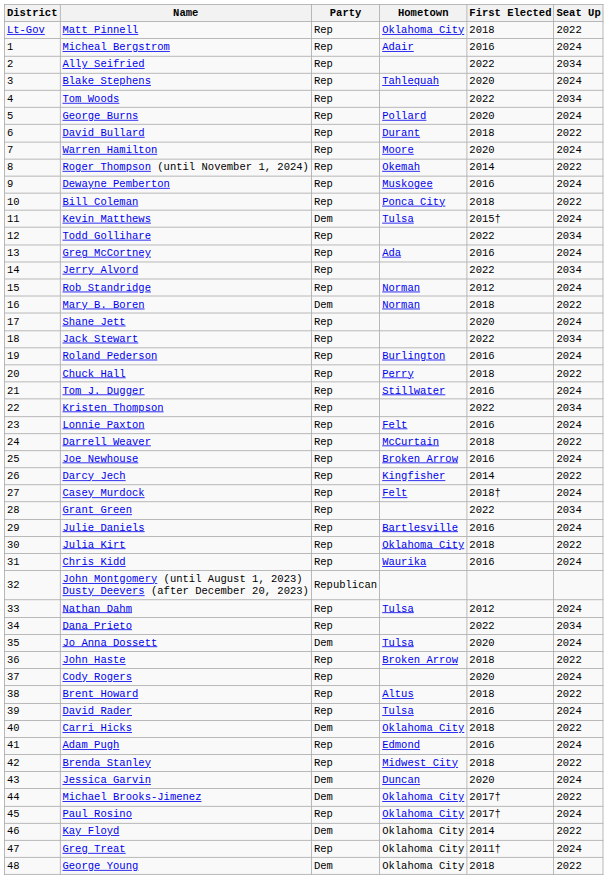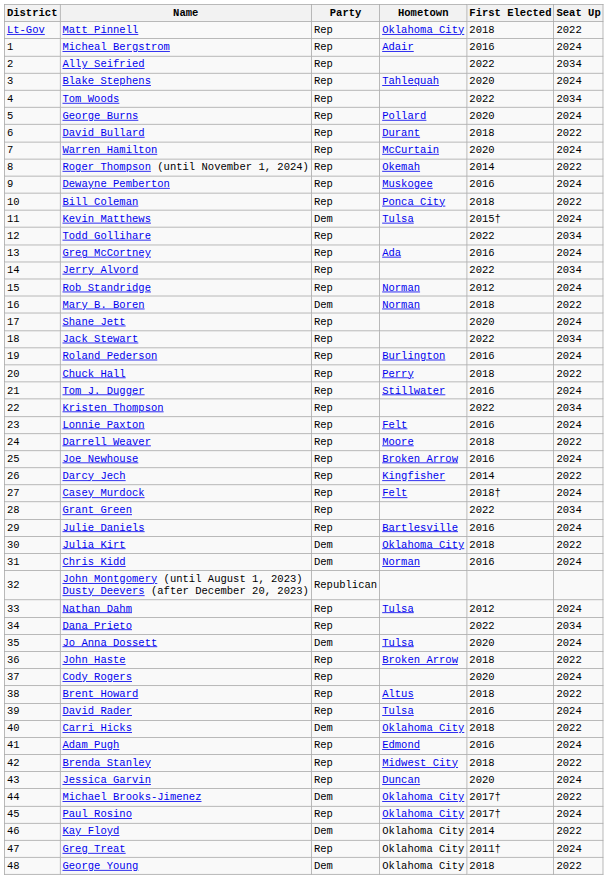 <table class="wikitable sortable">
 <tr>
 <th>District</th>
 <th>Name</th>
 <th>Party</th>
 <th>Hometown</th>
 <th>First Elected</th>
 <th>Seat Up</th>
 </tr>
 <tr>
 <td><a href='#'>Lt-Gov</a></td>
 <td><a href='#'>Matt Pinnell</a></td>
 <td>Rep</td>
 <td><a href='#'>Oklahoma City</a></td>
 <td>2018</td>
 <td>2022</td>
 </tr>
 <tr>
 <td>1</td>
 <td><a href='#'>Micheal Bergstrom</a></td>
 <td>Rep</td>
 <td><a href='#'>Adair</a></td>
 <td>2016</td>
 <td>2024</td>
 </tr>
 <tr>
 <td>2</td>
 <td><a href='#'>Ally Seifried</a></td>
 <td>Rep</td>
 <td></td>
 <td>2022</td>
 <td>2034</td>
 </tr>
 <tr>
 <td>3</td>
 <td><a href='#'>Blake Stephens</a></td>
 <td>Rep</td>
 <td><a href='#'>Tahlequah</a></td>
 <td>2020</td>
 <td>2024</td>
 </tr>
 <tr>
 <td>4</td>
 <td><a href='#'>Tom Woods</a></td>
 <td>Rep</td>
 <td></td>
 <td>2022</td>
 <td>2034</td>
 </tr>
 <tr>
 <td>5</td>
 <td><a href='#'>George Burns</a></td>
 <td>Rep</td>
 <td><a href='#'>Pollard</a></td>
 <td>2020</td>
 <td>2024</td>
 </tr>
 <tr>
 <td>6</td>
 <td><a href='#'>David Bullard</a></td>
 <td>Rep</td>
 <td><a href='#'>Durant</a></td>
 <td>2018</td>
 <td>2022</td>
 </tr>
 <tr>
 <td>7</td>
 <td><a href='#'>Warren Hamilton</a></td>
 <td>Rep</td>
-<td><a href='#'>Moore</a></td>
+<td><a href='#'>McCurtain</a></td>
 <td>2020</td>
 <td>2024</td>
 </tr>
 <tr>
 <td>8</td>
 <td><a href='#'>Roger Thompson</a> (until November 1, 2024)</td>
 <td>Rep</td>
 <td><a href='#'>Okemah</a></td>
 <td>2014</td>
 <td>2022</td>
 </tr>
 <tr>
 <td>9</td>
 <td><a href='#'>Dewayne Pemberton</a></td>
 <td>Rep</td>
 <td><a href='#'>Muskogee</a></td>
 <td>2016</td>
 <td>2024</td>
 </tr>
 <tr>
 <td>10</td>
 <td><a href='#'>Bill Coleman</a></td>
 <td>Rep</td>
 <td><a href='#'>Ponca City</a></td>
 <td>2018</td>
 <td>2022</td>
 </tr>
 <tr>
 <td>11</td>
 <td><a href='#'>Kevin Matthews</a></td>
 <td>Dem</td>
 <td><a href='#'>Tulsa</a></td>
 <td>2015†</td>
 <td>2024</td>
 </tr>
 <tr>
 <td>12</td>
 <td><a href='#'>Todd Gollihare</a></td>
 <td>Rep</td>
 <td></td>
 <td>2022</td>
 <td>2034</td>
 </tr>
 <tr>
 <td>13</td>
 <td><a href='#'>Greg McCortney</a></td>
 <td>Rep</td>
 <td><a href='#'>Ada</a></td>
 <td>2016</td>
 <td>2024</td>
 </tr>
 <tr>
 <td>14</td>
 <td><a href='#'>Jerry Alvord</a></td>
 <td>Rep</td>
 <td></td>
 <td>2022</td>
 <td>2034</td>
 </tr>
 <tr>
 <td>15</td>
 <td><a href='#'>Rob Standridge</a></td>
 <td>Rep</td>
 <td><a href='#'>Norman</a></td>
 <td>2012</td>
 <td>2024</td>
 </tr>
 <tr>
 <td>16</td>
 <td><a href='#'>Mary B. Boren</a></td>
 <td>Dem</td>
 <td><a href='#'>Norman</a></td>
 <td>2018</td>
 <td>2022</td>
 </tr>
 <tr>
 <td>17</td>
 <td><a href='#'>Shane Jett</a></td>
 <td>Rep</td>
 <td></td>
 <td>2020</td>
 <td>2024</td>
 </tr>
 <tr>
 <td>18</td>
 <td><a href='#'>Jack Stewart</a></td>
 <td>Rep</td>
 <td></td>
 <td>2022</td>
 <td>2034</td>
 </tr>
 <tr>
 <td>19</td>
 <td><a href='#'>Roland Pederson</a></td>
 <td>Rep</td>
 <td><a href='#'>Burlington</a></td>
 <td>2016</td>
 <td>2024</td>
 </tr>
 <tr>
 <td>20</td>
 <td><a href='#'>Chuck Hall</a></td>
 <td>Rep</td>
 <td><a href='#'>Perry</a></td>
 <td>2018</td>
 <td>2022</td>
 </tr>
 <tr>
 <td>21</td>
 <td><a href='#'>Tom J. Dugger</a></td>
 <td>Rep</td>
 <td><a href='#'>Stillwater</a></td>
 <td>2016</td>
 <td>2024</td>
 </tr>
 <tr>
 <td>22</td>
 <td><a href='#'>Kristen Thompson</a></td>
 <td>Rep</td>
 <td></td>
 <td>2022</td>
 <td>2034</td>
 </tr>
 <tr>
 <td>23</td>
 <td><a href='#'>Lonnie Paxton</a></td>
 <td>Rep</td>
 <td><a href='#'>Felt</a></td>
 <td>2016</td>
 <td>2024</td>
 </tr>
 <tr>
 <td>24</td>
 <td><a href='#'>Darrell Weaver</a></td>
 <td>Rep</td>
-<td><a href='#'>McCurtain</a></td>
+<td><a href='#'>Moore</a></td>
 <td>2018</td>
 <td>2022</td>
 </tr>
 <tr>
 <td>25</td>
 <td><a href='#'>Joe Newhouse</a></td>
 <td>Rep</td>
 <td><a href='#'>Broken Arrow</a></td>
 <td>2016</td>
 <td>2024</td>
 </tr>
 <tr>
 <td>26</td>
 <td><a href='#'>Darcy Jech</a></td>
 <td>Rep</td>
 <td><a href='#'>Kingfisher</a></td>
 <td>2014</td>
 <td>2022</td>
 </tr>
 <tr>
 <td>27</td>
 <td><a href='#'>Casey Murdock</a></td>
 <td>Rep</td>
 <td><a href='#'>Felt</a></td>
 <td>2018†</td>
 <td>2024</td>
 </tr>
 <tr>
 <td>28</td>
 <td><a href='#'>Grant Green</a></td>
 <td>Rep</td>
 <td></td>
 <td>2022</td>
 <td>2034</td>
 </tr>
 <tr>
 <td>29</td>
 <td><a href='#'>Julie Daniels</a></td>
 <td>Rep</td>
 <td><a href='#'>Bartlesville</a></td>
 <td>2016</td>
 <td>2024</td>
 </tr>
 <tr>
 <td>30</td>
 <td><a href='#'>Julia Kirt</a></td>
-<td>Rep</td>
+<td>Dem</td>
 <td><a href='#'>Oklahoma City</a></td>
 <td>2018</td>
 <td>2022</td>
 </tr>
 <tr>
 <td>31</td>
 <td><a href='#'>Chris Kidd</a></td>
-<td>Rep</td>
-<td><a href='#'>Waurika</a></td>
+<td>Dem</td>
+<td><a href='#'>Norman</a></td>
 <td>2016</td>
 <td>2024</td>
 </tr>
 <tr>
 <td>32</td>
 <td><a href='#'>John Montgomery</a> (until August 1, 2023)<br><a href='#'>Dusty Deevers</a> (after December 20, 2023)</td>
 <td>Republican</td>
 <td></td>
 <td></td>
 <td></td>
 </tr>
 <tr>
 <td>33</td>
 <td><a href='#'>Nathan Dahm</a></td>
 <td>Rep</td>
 <td><a href='#'>Tulsa</a></td>
 <td>2012</td>
 <td>2024</td>
 </tr>
 <tr>
 <td>34</td>
 <td><a href='#'>Dana Prieto</a></td>
 <td>Rep</td>
 <td></td>
 <td>2022</td>
 <td>2034</td>
 </tr>
 <tr>
 <td>35</td>
 <td><a href='#'>Jo Anna Dossett</a></td>
 <td>Dem</td>
 <td><a href='#'>Tulsa</a></td>
 <td>2020</td>
 <td>2024</td>
 </tr>
 <tr>
 <td>36</td>
 <td><a href='#'>John Haste</a></td>
 <td>Rep</td>
 <td><a href='#'>Broken Arrow</a></td>
 <td>2018</td>
 <td>2022</td>
 </tr>
 <tr>
 <td>37</td>
 <td><a href='#'>Cody Rogers</a></td>
 <td>Rep</td>
 <td></td>
 <td>2020</td>
 <td>2024</td>
 </tr>
 <tr>
 <td>38</td>
 <td><a href='#'>Brent Howard</a></td>
 <td>Rep</td>
 <td><a href='#'>Altus</a></td>
 <td>2018</td>
 <td>2022</td>
 </tr>
 <tr>
 <td>39</td>
 <td><a href='#'>David Rader</a></td>
 <td>Rep</td>
 <td><a href='#'>Tulsa</a></td>
 <td>2016</td>
 <td>2024</td>
 </tr>
 <tr>
 <td>40</td>
 <td><a href='#'>Carri Hicks</a></td>
 <td>Dem</td>
 <td><a href='#'>Oklahoma City</a></td>
 <td>2018</td>
 <td>2022</td>
 </tr>
 <tr>
 <td>41</td>
 <td><a href='#'>Adam Pugh</a></td>
 <td>Rep</td>
 <td><a href='#'>Edmond</a></td>
 <td>2016</td>
 <td>2024</td>
 </tr>
 <tr>
 <td>42</td>
 <td><a href='#'>Brenda Stanley</a></td>
 <td>Rep</td>
 <td><a href='#'>Midwest City</a></td>
 <td>2018</td>
 <td>2022</td>
 </tr>
 <tr>
 <td>43</td>
 <td><a href='#'>Jessica Garvin</a></td>
-<td>Dem</td>
+<td>Rep</td>
 <td><a href='#'>Duncan</a></td>
 <td>2020</td>
 <td>2024</td>
 </tr>
 <tr>
 <td>44</td>
 <td><a href='#'>Michael Brooks-Jimenez</a></td>
 <td>Dem</td>
 <td><a href='#'>Oklahoma City</a></td>
 <td>2017†</td>
 <td>2022</td>
 </tr>
 <tr>
 <td>45</td>
 <td><a href='#'>Paul Rosino</a></td>
 <td>Rep</td>
 <td><a href='#'>Oklahoma City</a></td>
 <td>2017†</td>
 <td>2024</td>
 </tr>
 <tr>
 <td>46</td>
 <td><a href='#'>Kay Floyd</a></td>
 <td>Dem</td>
 <td>Oklahoma City</td>
 <td>2014</td>
 <td>2022</td>
 </tr>
 <tr>
 <td>47</td>
 <td><a href='#'>Greg Treat</a></td>
 <td>Rep</td>
 <td>Oklahoma City</td>
 <td>2011†</td>
 <td>2024</td>
 </tr>
 <tr>
 <td>48</td>
 <td><a href='#'>George Young</a></td>
 <td>Dem</td>
 <td>Oklahoma City</td>
 <td>2018</td>
 <td>2022</td>
 </tr>
 </table>
